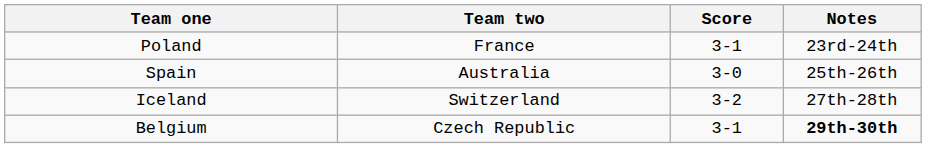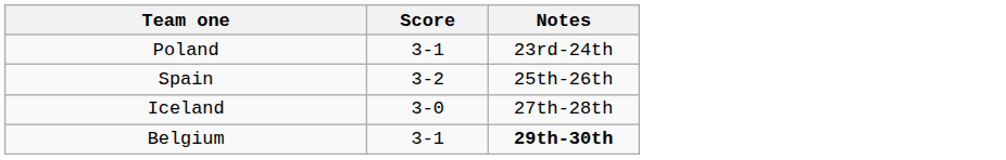 <table class="wikitable" style="text-align: center">
 <tr>
 <th width=250>Team one</th>
-<th width=250>Team two</th>
 <th width=80>Score</th>
 <th width=100>Notes</th>
 </tr>
 <tr>
 <td> Poland</td>
-<td> France</td>
 <td>3-1</td>
 <td>23rd-24th</td>
 </tr>
 <tr>
 <td> Spain</td>
-<td> Australia</td>
-<td>3-0</td>
+<td>3-2</td>
 <td>25th-26th</td>
 </tr>
 <tr>
 <td> Iceland</td>
-<td> Switzerland</td>
-<td>3-2</td>
+<td>3-0</td>
 <td>27th-28th</td>
 </tr>
 <tr>
 <td> Belgium</td>
-<td> Czech Republic</td>
 <td>3-1</td>
 <td><strong>29th-30th</strong></td>
 </tr>
 </table>
